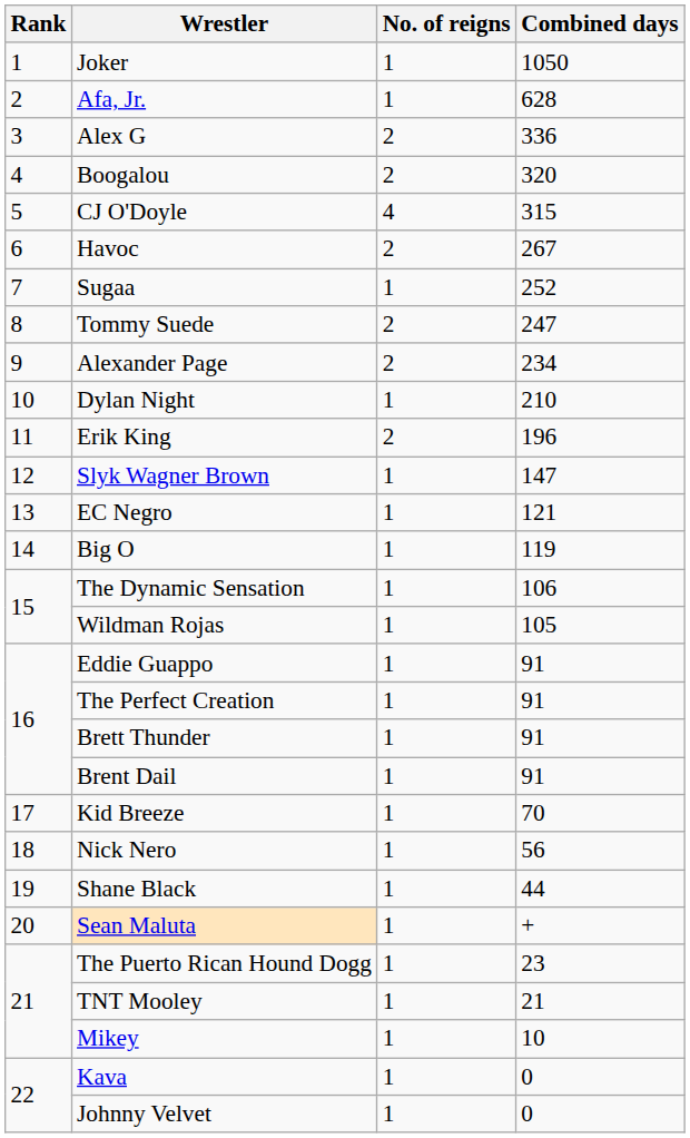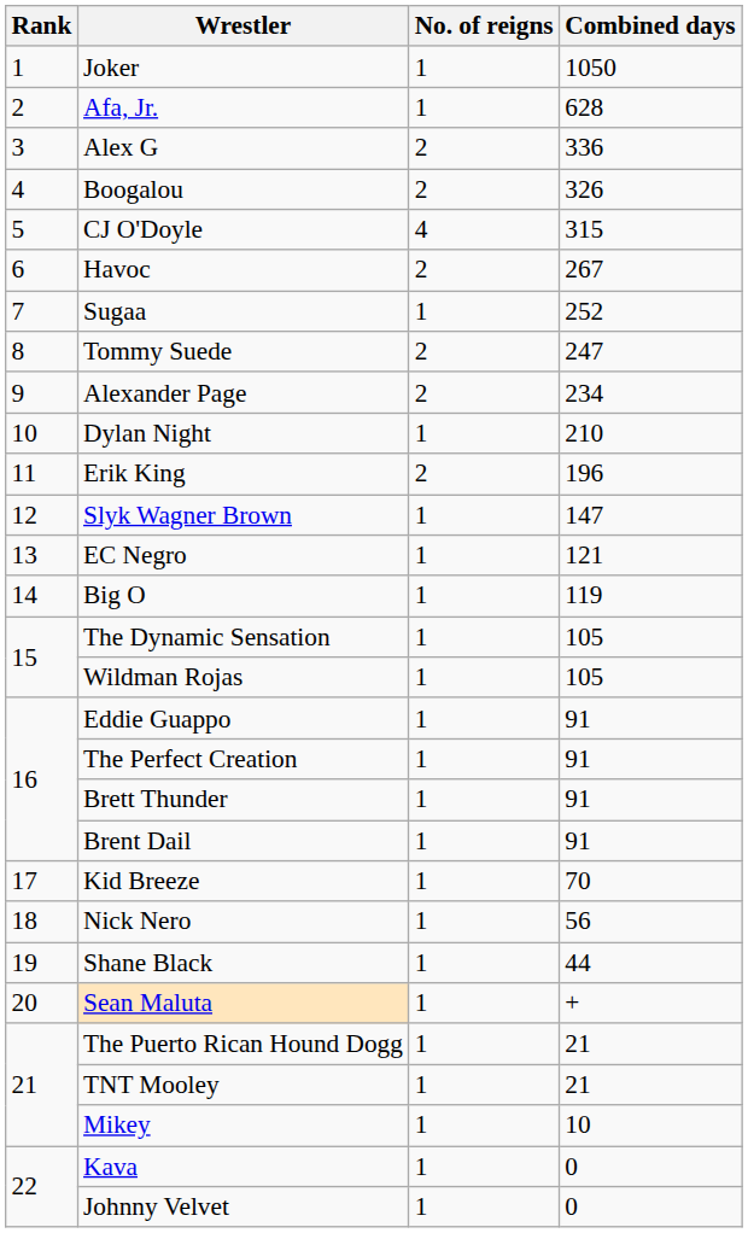 <table class="wikitable sortable">
 <tr>
 <th>Rank</th>
 <th>Wrestler</th>
 <th>No. of reigns</th>
 <th>Combined days</th>
 </tr>
 <tr>
 <td>1</td>
 <td>Joker</td>
 <td>1</td>
 <td>1050</td>
 </tr>
 <tr>
 <td>2</td>
 <td><a href='#'>Afa, Jr.</a></td>
 <td>1</td>
 <td>628</td>
 </tr>
 <tr>
 <td>3</td>
 <td>Alex G</td>
 <td>2</td>
 <td>336</td>
 </tr>
 <tr>
 <td>4</td>
 <td>Boogalou</td>
 <td>2</td>
-<td>320</td>
+<td>326</td>
 </tr>
 <tr>
 <td>5</td>
 <td>CJ O'Doyle</td>
 <td>4</td>
 <td>315</td>
 </tr>
 <tr>
 <td>6</td>
 <td>Havoc</td>
 <td>2</td>
 <td>267</td>
 </tr>
 <tr>
 <td>7</td>
 <td>Sugaa</td>
 <td>1</td>
 <td>252</td>
 </tr>
 <tr>
 <td>8</td>
 <td>Tommy Suede</td>
 <td>2</td>
 <td>247</td>
 </tr>
 <tr>
 <td>9</td>
 <td>Alexander Page</td>
 <td>2</td>
 <td>234</td>
 </tr>
 <tr>
 <td>10</td>
 <td>Dylan Night</td>
 <td>1</td>
 <td>210</td>
 </tr>
 <tr>
 <td>11</td>
 <td>Erik King</td>
 <td>2</td>
 <td>196</td>
 </tr>
 <tr>
 <td>12</td>
 <td><a href='#'>Slyk Wagner Brown</a></td>
 <td>1</td>
 <td>147</td>
 </tr>
 <tr>
 <td>13</td>
 <td>EC Negro</td>
 <td>1</td>
 <td>121</td>
 </tr>
 <tr>
 <td>14</td>
 <td>Big O</td>
 <td>1</td>
 <td>119</td>
 </tr>
 <tr>
 <td rowspan=2>15</td>
 <td>The Dynamic Sensation</td>
 <td>1</td>
-<td>106</td>
+<td>105</td>
 </tr>
 <tr>
 <td>Wildman Rojas</td>
 <td>1</td>
 <td>105</td>
 </tr>
 <tr>
 <td rowspan=4>16</td>
 <td>Eddie Guappo</td>
 <td>1</td>
 <td>91</td>
 </tr>
 <tr>
 <td>The Perfect Creation</td>
 <td>1</td>
 <td>91</td>
 </tr>
 <tr>
 <td>Brett Thunder</td>
 <td>1</td>
 <td>91</td>
 </tr>
 <tr>
 <td>Brent Dail</td>
 <td>1</td>
 <td>91</td>
 </tr>
 <tr>
 <td>17</td>
 <td>Kid Breeze</td>
 <td>1</td>
 <td>70</td>
 </tr>
 <tr>
 <td>18</td>
 <td>Nick Nero</td>
 <td>1</td>
 <td>56</td>
 </tr>
 <tr>
 <td>19</td>
 <td>Shane Black</td>
 <td>1</td>
 <td>44</td>
 </tr>
 <tr>
 <td>20</td>
 <td style="background-color: #ffe6bd"><a href='#'>Sean Maluta</a></td>
 <td>1</td>
 <td>+</td>
 </tr>
 <tr>
 <td rowspan=3>21</td>
 <td>The Puerto Rican Hound Dogg</td>
 <td>1</td>
-<td>23</td>
+<td>21</td>
 </tr>
 <tr>
 <td>TNT Mooley</td>
 <td>1</td>
 <td>21</td>
 </tr>
 <tr>
 <td><a href='#'>Mikey</a></td>
 <td>1</td>
 <td>10</td>
 </tr>
 <tr>
 <td rowspan=2>22</td>
 <td><a href='#'>Kava</a></td>
 <td>1</td>
 <td>0</td>
 </tr>
 <tr>
 <td>Johnny Velvet</td>
 <td>1</td>
 <td>0</td>
 </tr>
 </table>
